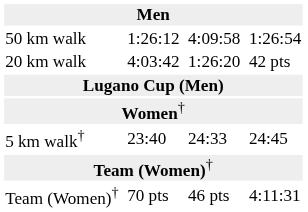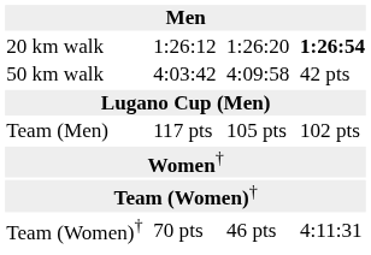 <table>
 <tr>
 <td colspan=7 bgcolor=#eeeeee style=text-align:center;><strong>Men</strong></td>
 </tr>
 <tr>
-<td>50 km walk</td>
+<td>20 km walk</td>
 <td></td>
 <td>1:26:12</td>
 <td></td>
-<td>4:09:58</td>
+<td>1:26:20</td>
 <td></td>
-<td>1:26:54</td>
+<td><strong>1:26:54</strong></td>
 </tr>
 <tr>
-<td>20 km walk</td>
+<td>50 km walk</td>
 <td></td>
 <td>4:03:42</td>
 <td></td>
-<td>1:26:20</td>
+<td>4:09:58</td>
 <td></td>
 <td>42 pts</td>
 </tr>
 <tr>
 <td colspan=7 bgcolor=#eeeeee style=text-align:center;><strong>Lugano Cup (Men)</strong></td>
 </tr>
 <tr>
-<td colspan=7 bgcolor=#eeeeee style=text-align:center;><strong>Women</strong><sup>†</sup></td>
+<td>Team (Men)</td>
+<td></td>
+<td>117 pts</td>
+<td></td>
+<td>105 pts</td>
+<td></td>
+<td>102 pts</td>
 </tr>
 <tr>
-<td>5 km walk<sup>†</sup></td>
-<td></td>
-<td>23:40</td>
-<td></td>
-<td>24:33</td>
-<td></td>
-<td>24:45</td>
+<td colspan=7 bgcolor=#eeeeee style=text-align:center;><strong>Women</strong><sup>†</sup></td>
 </tr>
 <tr>
 <td colspan=7 bgcolor=#eeeeee style=text-align:center;><strong>Team (Women)</strong><sup>†</sup></td>
 </tr>
 <tr>
 <td>Team (Women)<sup>†</sup></td>
 <td></td>
 <td>70 pts</td>
 <td></td>
 <td>46 pts</td>
 <td></td>
 <td>4:11:31</td>
 </tr>
 </table>
